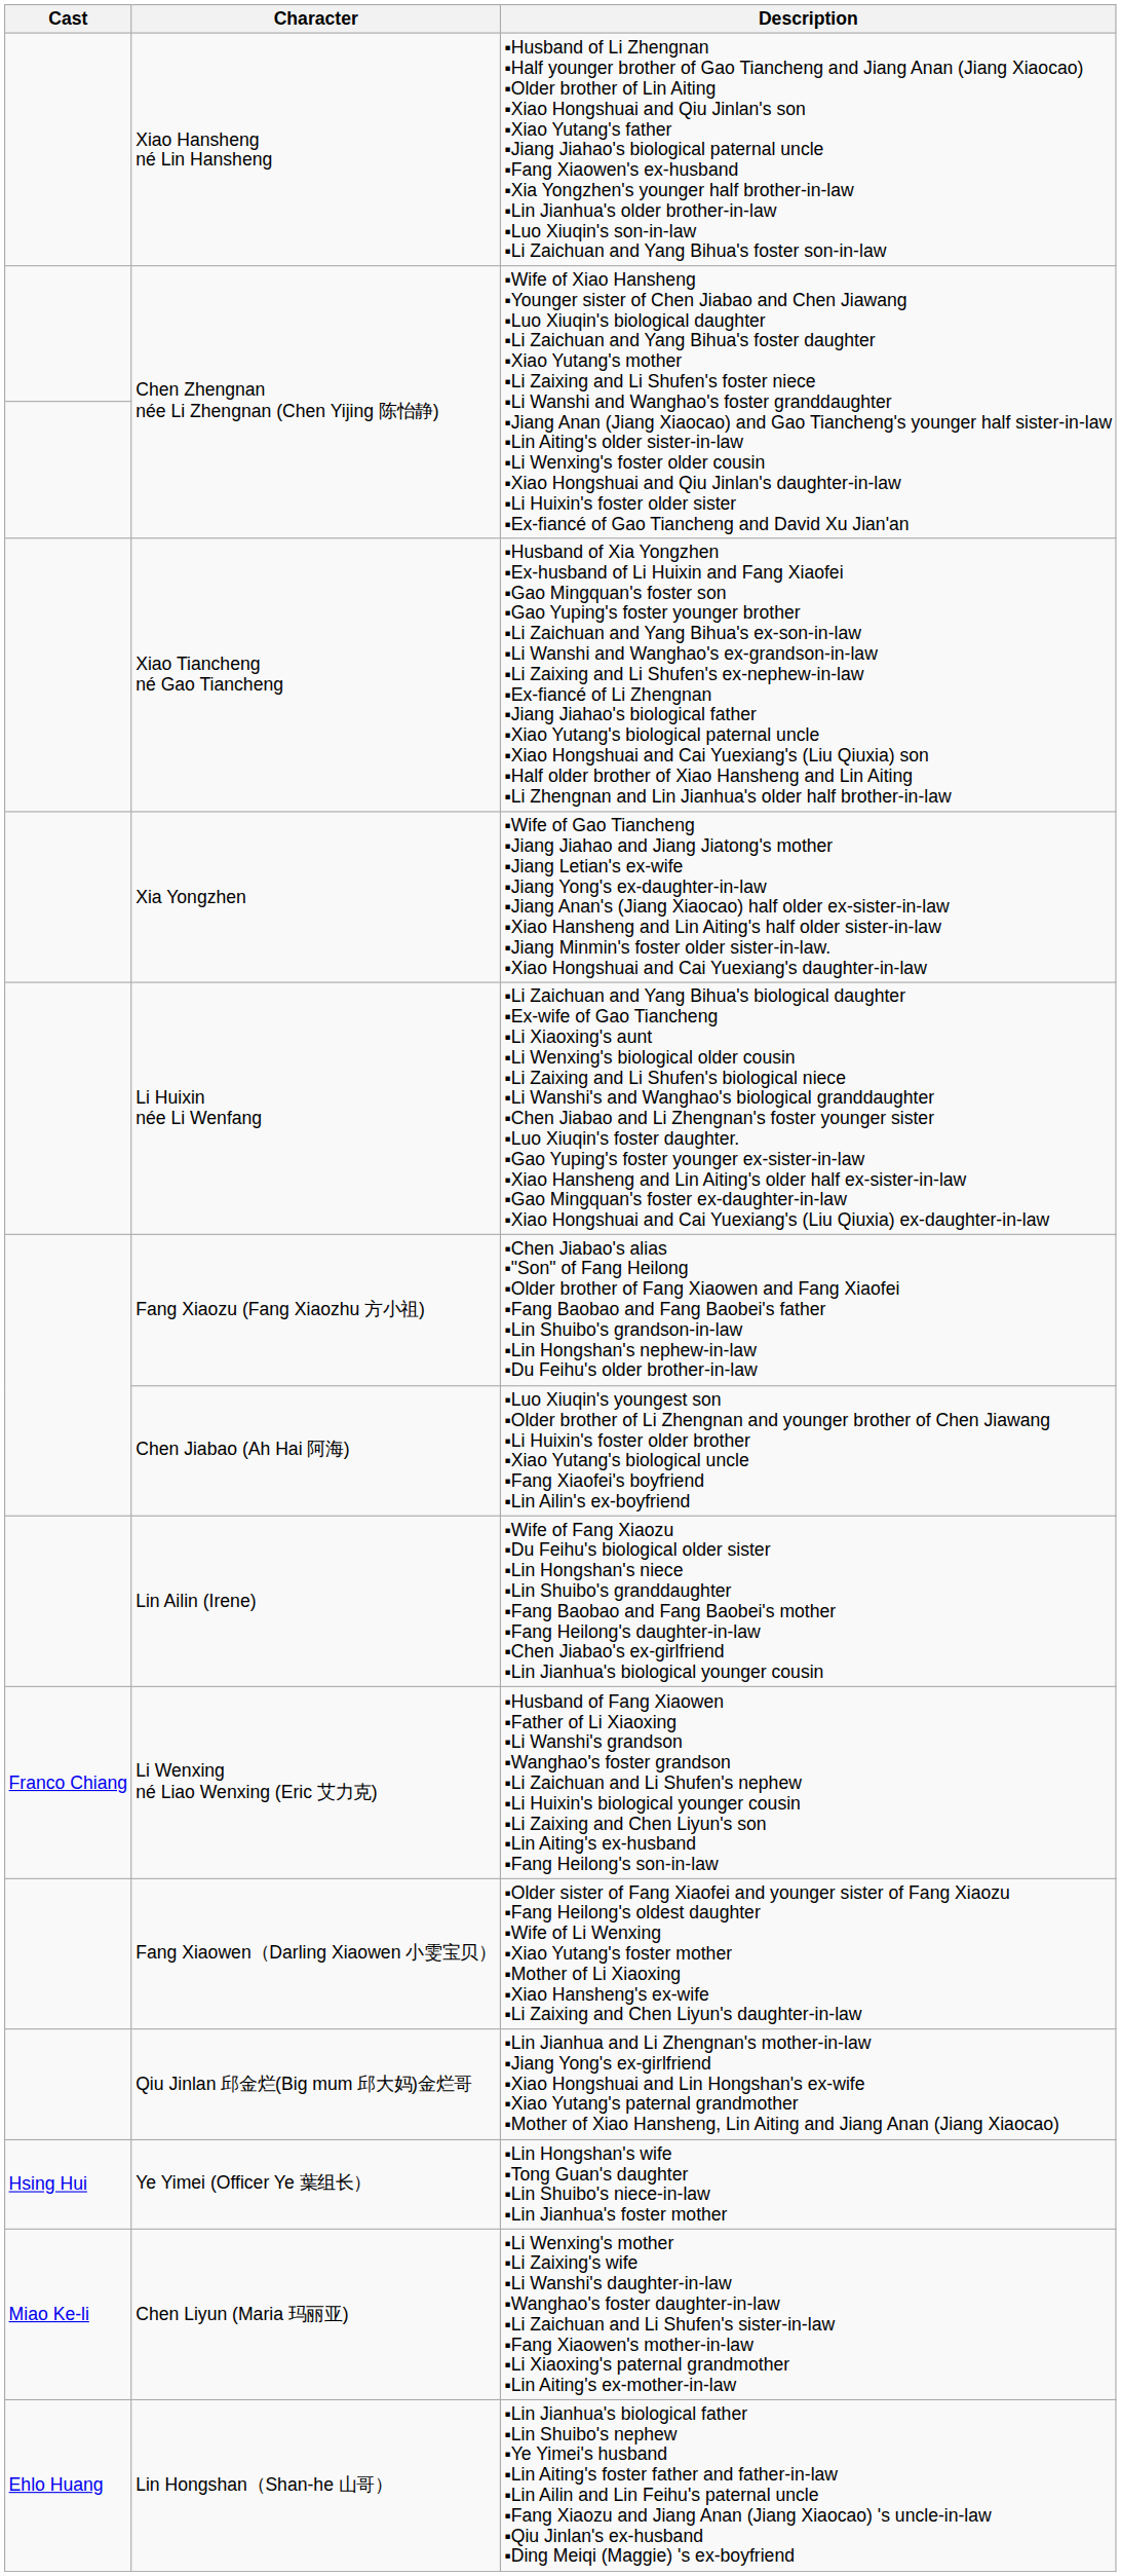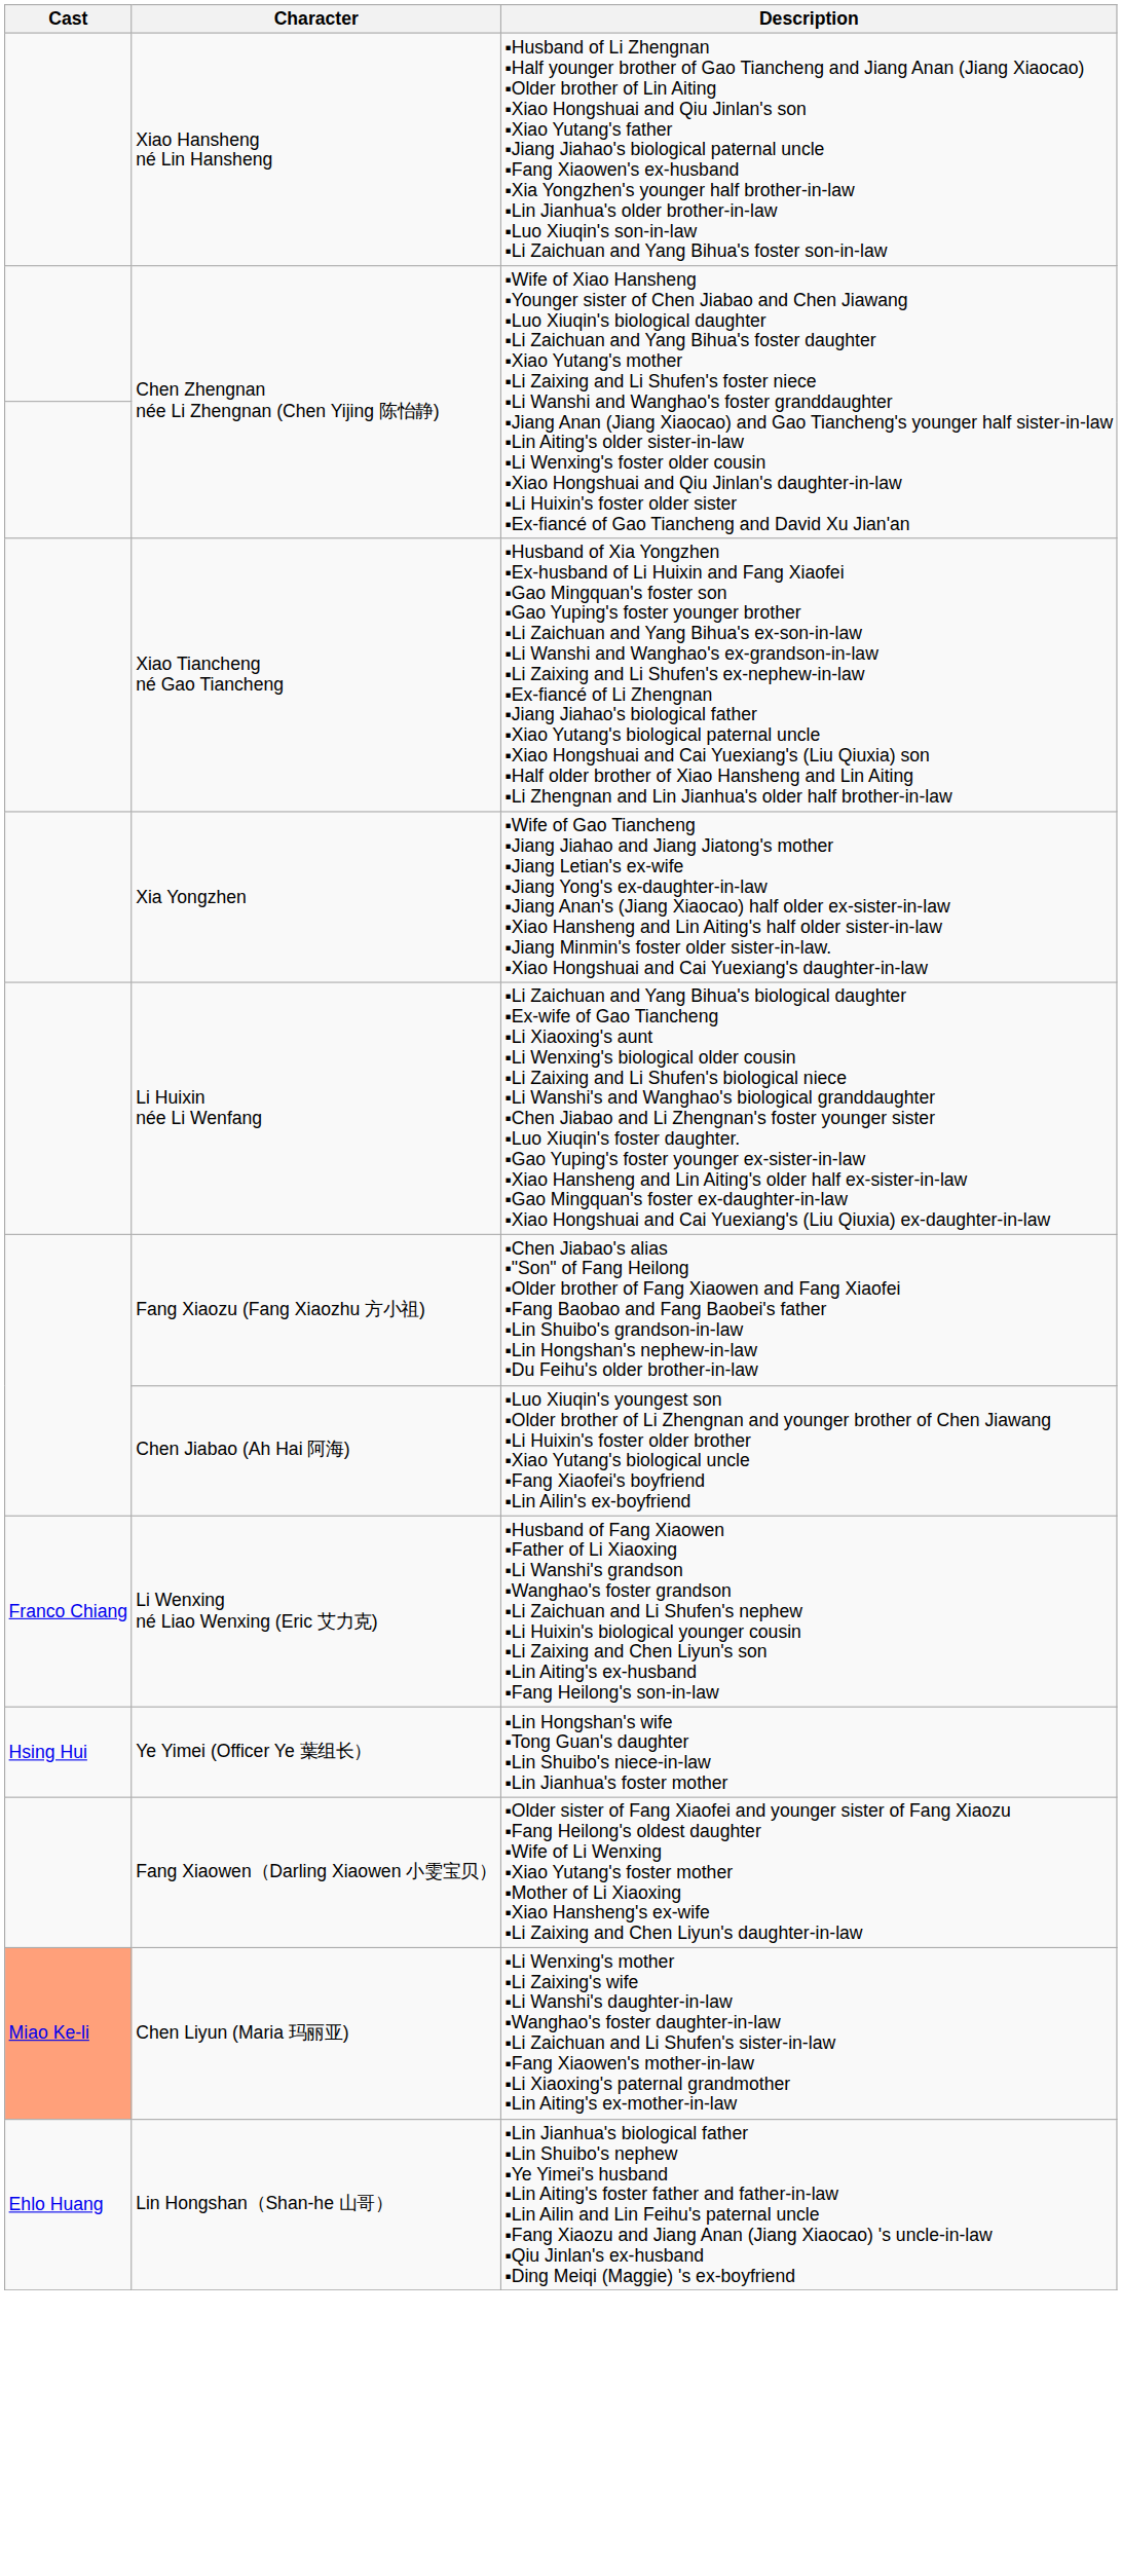 <table class="wikitable">
 <tr>
 <th>Cast</th>
 <th>Character</th>
 <th>Description </th>
 </tr>
 <tr>
 <td></td>
 <td>Xiao Hansheng<br>né Lin Hansheng</td>
 <td>▪Husband of Li Zhengnan <br> ▪Half younger brother of Gao Tiancheng and Jiang Anan (Jiang Xiaocao) <br> ▪Older brother of Lin Aiting <br> ▪Xiao Hongshuai and Qiu Jinlan's son <br> ▪Xiao Yutang's father <br> ▪Jiang Jiahao's biological paternal uncle <br> ▪Fang Xiaowen's ex-husband <br> ▪Xia Yongzhen's younger half brother-in-law <br> ▪Lin Jianhua's older brother-in-law <br> ▪Luo Xiuqin's son-in-law <br> ▪Li Zaichuan and Yang Bihua's foster son-in-law</td>
 </tr>
 <tr>
 <td></td>
 <td rowspan="2">Chen Zhengnan<br>née Li Zhengnan (Chen Yijing 陈怡静)</td>
 <td rowspan="2">▪Wife of Xiao Hansheng <br> ▪Younger sister of Chen Jiabao and Chen Jiawang <br> ▪Luo Xiuqin's biological daughter <br> ▪Li Zaichuan and Yang Bihua's foster daughter <br> ▪Xiao Yutang's mother <br> ▪Li Zaixing and Li Shufen's foster niece <br> ▪Li Wanshi and Wanghao's foster granddaughter <br> ▪Jiang Anan (Jiang Xiaocao) and Gao Tiancheng's younger half sister-in-law <br> ▪Lin Aiting's older sister-in-law <br> ▪Li Wenxing's foster older cousin <br> ▪Xiao Hongshuai and Qiu Jinlan's daughter-in-law <br> ▪Li Huixin's foster older sister <br> ▪Ex-fiancé of Gao Tiancheng and David Xu Jian'an</td>
 </tr>
 <tr>
 <td></td>
 </tr>
 <tr>
 <td></td>
 <td>Xiao Tiancheng<br>né Gao Tiancheng</td>
 <td>▪Husband of Xia Yongzhen <br> ▪Ex-husband of Li Huixin and Fang Xiaofei <br> ▪Gao Mingquan's foster son <br> ▪Gao Yuping's foster younger brother <br> ▪Li Zaichuan and Yang Bihua's ex-son-in-law <br> ▪Li Wanshi and Wanghao's ex-grandson-in-law <br> ▪Li Zaixing and Li Shufen's ex-nephew-in-law <br> ▪Ex-fiancé of Li Zhengnan <br> ▪Jiang Jiahao's biological father <br> ▪Xiao Yutang's biological paternal uncle <br> ▪Xiao Hongshuai and Cai Yuexiang's (Liu Qiuxia) son <br> ▪Half older brother of Xiao Hansheng and Lin Aiting <br> ▪Li Zhengnan and Lin Jianhua's older half brother-in-law</td>
 </tr>
 <tr>
 <td></td>
 <td>Xia Yongzhen</td>
 <td>▪Wife of Gao Tiancheng <br> ▪Jiang Jiahao and Jiang Jiatong's mother <br> ▪Jiang Letian's ex-wife <br> ▪Jiang Yong's ex-daughter-in-law <br> ▪Jiang Anan's (Jiang Xiaocao) half older ex-sister-in-law <br> ▪Xiao Hansheng and Lin Aiting's half older sister-in-law <br> ▪Jiang Minmin's foster older sister-in-law.<br> ▪Xiao Hongshuai and Cai Yuexiang's daughter-in-law</td>
 </tr>
 <tr>
 <td></td>
 <td>Li Huixin<br>née Li Wenfang</td>
 <td>▪Li Zaichuan and Yang Bihua's biological daughter <br> ▪Ex-wife of Gao Tiancheng <br> ▪Li Xiaoxing's aunt <br> ▪Li Wenxing's biological older cousin <br> ▪Li Zaixing and Li Shufen's biological niece <br> ▪Li Wanshi's and Wanghao's biological granddaughter <br> ▪Chen Jiabao and Li Zhengnan's foster younger sister <br> ▪Luo Xiuqin's foster daughter.<br> ▪Gao Yuping's foster younger ex-sister-in-law <br> ▪Xiao Hansheng and Lin Aiting's older half ex-sister-in-law <br> ▪Gao Mingquan's foster ex-daughter-in-law <br> ▪Xiao Hongshuai and Cai Yuexiang's (Liu Qiuxia) ex-daughter-in-law</td>
 </tr>
 <tr>
 <td rowspan="2"></td>
 <td>Fang Xiaozu (Fang Xiaozhu 方小祖)</td>
 <td>▪Chen Jiabao's alias <br> ▪"Son" of Fang Heilong <br> ▪Older brother of Fang Xiaowen and Fang Xiaofei <br> ▪Fang Baobao and Fang Baobei's father <br> ▪Lin Shuibo's grandson-in-law <br> ▪Lin Hongshan's nephew-in-law <br> ▪Du Feihu's older brother-in-law</td>
 </tr>
 <tr>
 <td>Chen Jiabao (Ah Hai 阿海)</td>
 <td>▪Luo Xiuqin's youngest son <br> ▪Older brother of Li Zhengnan and younger brother of Chen Jiawang <br> ▪Li Huixin's foster older brother <br> ▪Xiao Yutang's biological uncle <br> ▪Fang Xiaofei's boyfriend <br> ▪Lin Ailin's ex-boyfriend</td>
 </tr>
 <tr>
-<td></td>
-<td>Lin Ailin (Irene)</td>
-<td>▪Wife of Fang Xiaozu <br> ▪Du Feihu's biological older sister <br> ▪Lin Hongshan's niece <br> ▪Lin Shuibo's granddaughter <br> ▪Fang Baobao and Fang Baobei's mother <br> ▪Fang Heilong's daughter-in-law <br> ▪Chen Jiabao's ex-girlfriend <br> ▪Lin Jianhua's biological younger cousin</td>
-</tr>
-<tr>
 <td><a href='#'>Franco Chiang</a></td>
 <td>Li Wenxing<br>né Liao Wenxing (Eric 艾力克)</td>
 <td>▪Husband of Fang Xiaowen <br> ▪Father of Li Xiaoxing <br> ▪Li Wanshi's grandson <br> ▪Wanghao's foster grandson <br> ▪Li Zaichuan and Li Shufen's nephew <br> ▪Li Huixin's biological younger cousin <br> ▪Li Zaixing and Chen Liyun's son <br> ▪Lin Aiting's ex-husband <br> ▪Fang Heilong's son-in-law</td>
+</tr>
+<tr>
+<td><a href='#'>Hsing Hui</a></td>
+<td>Ye Yimei (Officer Ye 葉组长）</td>
+<td>▪Lin Hongshan's wife <br> ▪Tong Guan's daughter <br> ▪Lin Shuibo's niece-in-law <br> ▪Lin Jianhua's foster mother</td>
 </tr>
 <tr>
 <td></td>
 <td>Fang Xiaowen（Darling Xiaowen 小雯宝贝）</td>
 <td>▪Older sister of Fang Xiaofei and younger sister of Fang Xiaozu <br> ▪Fang Heilong's oldest daughter <br> ▪Wife of Li Wenxing <br> ▪Xiao Yutang's foster mother <br> ▪Mother of Li Xiaoxing <br> ▪Xiao Hansheng's ex-wife <br> ▪Li Zaixing and Chen Liyun's daughter-in-law</td>
 </tr>
 <tr>
-<td></td>
-<td>Qiu Jinlan 邱金烂(Big mum 邱大妈)金烂哥</td>
-<td>▪Lin Jianhua and Li Zhengnan's mother-in-law <br> ▪Jiang Yong's ex-girlfriend <br> ▪Xiao Hongshuai and Lin Hongshan's ex-wife <br> ▪Xiao Yutang's paternal grandmother <br> ▪Mother of Xiao Hansheng, Lin Aiting and Jiang Anan (Jiang Xiaocao)</td>
-</tr>
-<tr>
-<td><a href='#'>Hsing Hui</a></td>
-<td>Ye Yimei (Officer Ye 葉组长）</td>
-<td>▪Lin Hongshan's wife <br> ▪Tong Guan's daughter <br> ▪Lin Shuibo's niece-in-law <br> ▪Lin Jianhua's foster mother</td>
-</tr>
-<tr>
-<td><a href='#'>Miao Ke-li</a></td>
+<td style="background: lightsalmon;"><a href='#'>Miao Ke-li</a></td>
 <td>Chen Liyun (Maria 玛丽亚)</td>
 <td>▪Li Wenxing's mother <br> ▪Li Zaixing's wife <br> ▪Li Wanshi's daughter-in-law <br> ▪Wanghao's foster daughter-in-law <br> ▪Li Zaichuan and Li Shufen's sister-in-law <br> ▪Fang Xiaowen's mother-in-law <br> ▪Li Xiaoxing's paternal grandmother <br> ▪Lin Aiting's ex-mother-in-law</td>
 </tr>
 <tr>
 <td><a href='#'>Ehlo Huang</a></td>
 <td>Lin Hongshan（Shan-he 山哥）</td>
 <td>▪Lin Jianhua's biological father <br> ▪Lin Shuibo's nephew <br> ▪Ye Yimei's husband <br> ▪Lin Aiting's foster father and father-in-law <br> ▪Lin Ailin and Lin Feihu's paternal uncle <br> ▪Fang Xiaozu and Jiang Anan (Jiang Xiaocao) 's uncle-in-law <br> ▪Qiu Jinlan's ex-husband <br> ▪Ding Meiqi (Maggie) 's ex-boyfriend</td>
 </tr>
 </table>
